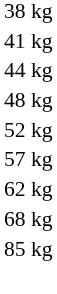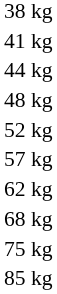 <table>
 <tr>
 <td>38 kg</td>
 <td></td>
 <td></td>
 <td></td>
 </tr>
 <tr>
 <td rowspan=2>41 kg</td>
 <td rowspan=2></td>
 <td rowspan=2></td>
 <td></td>
 </tr>
 <tr>
 <td></td>
 </tr>
 <tr>
 <td rowspan=2>44 kg</td>
 <td rowspan=2></td>
 <td rowspan=2></td>
 <td></td>
 </tr>
 <tr>
 <td></td>
 </tr>
 <tr>
 <td rowspan=2>48 kg</td>
 <td rowspan=2></td>
 <td rowspan=2></td>
 <td></td>
 </tr>
 <tr>
 <td></td>
 </tr>
 <tr>
 <td rowspan=2>52 kg</td>
 <td rowspan=2></td>
 <td rowspan=2></td>
 <td></td>
 </tr>
 <tr>
 <td></td>
 </tr>
 <tr>
 <td rowspan=2>57 kg</td>
 <td rowspan=2></td>
 <td rowspan=2></td>
 <td></td>
 </tr>
 <tr>
 <td></td>
 </tr>
 <tr>
 <td rowspan=2>62 kg</td>
 <td rowspan=2></td>
 <td rowspan=2></td>
 <td></td>
 </tr>
 <tr>
 <td></td>
 </tr>
 <tr>
 <td rowspan=2>68 kg</td>
 <td rowspan=2></td>
 <td rowspan=2></td>
 <td></td>
 </tr>
 <tr>
 <td></td>
 </tr>
 <tr>
+<td>75 kg</td>
+<td></td>
+<td></td>
+<td></td>
+</tr>
+<tr>
 <td>85 kg</td>
 <td></td>
 <td></td>
 <td></td>
 </tr>
 </table>
